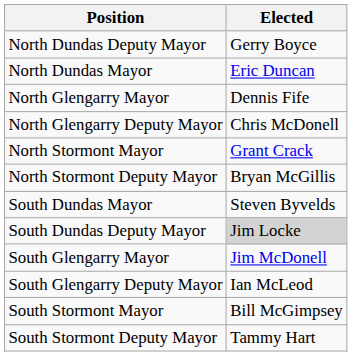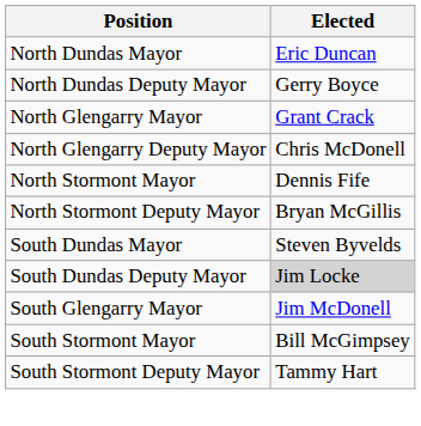 <table class="wikitable">
 <tr>
 <th>Position</th>
 <th>Elected</th>
 </tr>
 <tr>
+<td>North Dundas Mayor</td>
+<td><a href='#'>Eric Duncan</a></td>
+</tr>
+<tr>
 <td>North Dundas Deputy Mayor</td>
 <td>Gerry Boyce</td>
 </tr>
 <tr>
-<td>North Dundas Mayor</td>
-<td><a href='#'>Eric Duncan</a></td>
-</tr>
-<tr>
 <td>North Glengarry Mayor</td>
-<td>Dennis Fife</td>
+<td><a href='#'>Grant Crack</a></td>
 </tr>
 <tr>
 <td>North Glengarry Deputy Mayor</td>
 <td>Chris McDonell</td>
 </tr>
 <tr>
 <td>North Stormont Mayor</td>
-<td><a href='#'>Grant Crack</a></td>
+<td>Dennis Fife</td>
 </tr>
 <tr>
 <td>North Stormont Deputy Mayor</td>
 <td>Bryan McGillis</td>
 </tr>
 <tr>
 <td>South Dundas Mayor</td>
 <td>Steven Byvelds</td>
 </tr>
 <tr>
 <td>South Dundas Deputy Mayor</td>
 <td style="background: lightgrey;">Jim Locke</td>
 </tr>
 <tr>
 <td>South Glengarry Mayor</td>
 <td><a href='#'>Jim McDonell</a></td>
 </tr>
 <tr>
-<td>South Glengarry Deputy Mayor</td>
-<td>Ian McLeod</td>
-</tr>
-<tr>
 <td>South Stormont Mayor</td>
 <td>Bill McGimpsey</td>
 </tr>
 <tr>
 <td>South Stormont Deputy Mayor</td>
 <td>Tammy Hart</td>
 </tr>
 </table>
